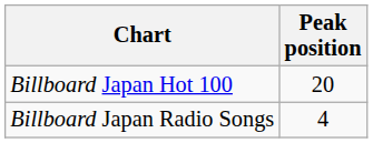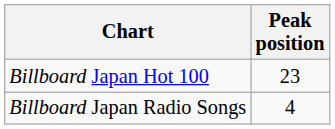 <table class="wikitable">
 <tr>
 <th>Chart</th>
 <th>Peak<br>position</th>
 </tr>
 <tr>
 <td><em>Billboard</em> <a href='#'>Japan Hot 100</a></td>
-<td align="center">20</td>
+<td align="center">23</td>
 </tr>
 <tr>
 <td><em>Billboard</em> Japan Radio Songs</td>
 <td align="center">4</td>
 </tr>
 </table>
